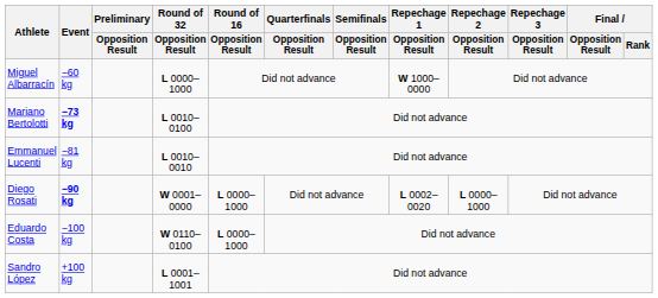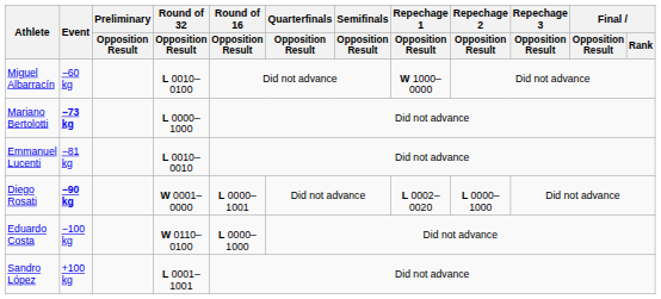 <table class="wikitable" style="font-size:90%">
 <tr>
 <th rowspan="2">Athlete</th>
 <th rowspan="2">Event</th>
 <th>Preliminary</th>
 <th>Round of 32</th>
 <th>Round of 16</th>
 <th>Quarterfinals</th>
 <th>Semifinals</th>
 <th>Repechage 1</th>
 <th>Repechage 2</th>
 <th>Repechage 3</th>
 <th colspan=2>Final / </th>
 </tr>
 <tr style="font-size:95%">
 <th>Opposition<br>Result</th>
 <th>Opposition<br>Result</th>
 <th>Opposition<br>Result</th>
 <th>Opposition<br>Result</th>
 <th>Opposition<br>Result</th>
 <th>Opposition<br>Result</th>
 <th>Opposition<br>Result</th>
 <th>Opposition<br>Result</th>
 <th>Opposition<br>Result</th>
 <th>Rank</th>
 </tr>
 <tr align=center>
 <td align=left><a href='#'>Miguel Albarracín</a></td>
 <td align=left><a href='#'>−60 kg</a></td>
 <td></td>
-<td><br><strong>L</strong> 0000–1000</td>
+<td><br><strong>L</strong> 0010–0100</td>
 <td colspan=3>Did not advance</td>
 <td><br><strong>W</strong> 1000–0000</td>
 <td colspan=4>Did not advance</td>
 </tr>
 <tr align=center>
 <td align=left><a href='#'>Mariano Bertolotti</a></td>
 <td align=left><strong><a href='#'>−73 kg</a></strong></td>
 <td></td>
-<td><br><strong>L</strong> 0010–0100</td>
+<td><br><strong>L</strong> 0000–1000</td>
 <td colspan=8>Did not advance</td>
 </tr>
 <tr align=center>
 <td align=left><a href='#'>Emmanuel Lucenti</a></td>
 <td align=left><a href='#'>−81 kg</a></td>
 <td></td>
 <td><br><strong>L</strong> 0010–0010</td>
 <td colspan=8>Did not advance</td>
 </tr>
 <tr align=center>
 <td align=left><a href='#'>Diego Rosati</a></td>
 <td align=left><strong><a href='#'>−90 kg</a></strong></td>
 <td></td>
 <td><br><strong>W</strong> 0001–0000</td>
-<td><br><strong>L</strong> 0000–1000</td>
+<td><br><strong>L</strong> 0000–1001</td>
 <td colspan=2>Did not advance</td>
 <td><br><strong>L</strong> 0002–0020</td>
 <td><br><strong>L</strong> 0000–1000</td>
 <td colspan=3>Did not advance</td>
 </tr>
 <tr align=center>
 <td align=left><a href='#'>Eduardo Costa</a></td>
 <td align=left><a href='#'>−100 kg</a></td>
 <td></td>
 <td><br><strong>W</strong> 0110–0100</td>
 <td><br><strong>L</strong> 0000–1000</td>
 <td colspan=7>Did not advance</td>
 </tr>
 <tr align=center>
 <td align=left><a href='#'>Sandro López</a></td>
 <td align=left><a href='#'>+100 kg</a></td>
 <td></td>
 <td><br><strong>L</strong> 0001–1001</td>
 <td colspan=8>Did not advance</td>
 </tr>
 </table>
